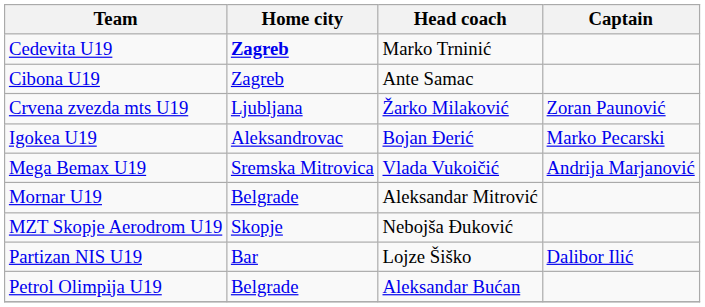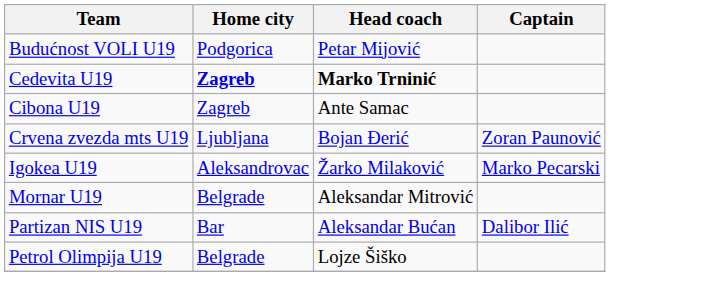 <table class="wikitable sortable">
 <tr>
 <th>Team</th>
 <th>Home city</th>
 <th>Head coach</th>
 <th>Captain</th>
 </tr>
 <tr>
+<td><a href='#'>Budućnost VOLI U19</a></td>
+<td><a href='#'>Podgorica</a></td>
+<td> <a href='#'>Petar Mijović</a></td>
+<td></td>
+</tr>
+<tr>
 <td><a href='#'>Cedevita U19</a></td>
 <td><strong><a href='#'>Zagreb</a></strong></td>
-<td> Marko Trninić</td>
+<td><strong> Marko Trninić</strong></td>
 <td></td>
 </tr>
 <tr>
 <td><a href='#'>Cibona U19</a></td>
 <td><a href='#'>Zagreb</a></td>
 <td> Ante Samac</td>
 <td></td>
 </tr>
 <tr>
 <td><a href='#'>Crvena zvezda mts U19</a></td>
 <td><a href='#'>Ljubljana</a></td>
-<td> <a href='#'>Žarko Milaković</a></td>
+<td> <a href='#'>Bojan Đerić</a></td>
 <td> <a href='#'>Zoran Paunović</a></td>
 </tr>
 <tr>
 <td><a href='#'>Igokea U19</a></td>
 <td><a href='#'>Aleksandrovac</a></td>
-<td> <a href='#'>Bojan Đerić</a></td>
+<td> <a href='#'>Žarko Milaković</a></td>
 <td> <a href='#'>Marko Pecarski</a></td>
-</tr>
-<tr>
-<td><a href='#'>Mega Bemax U19</a></td>
-<td><a href='#'>Sremska Mitrovica</a></td>
-<td> <a href='#'>Vlada Vukoičić</a></td>
-<td> <a href='#'>Andrija Marjanović</a></td>
 </tr>
 <tr>
 <td><a href='#'>Mornar U19</a></td>
 <td><a href='#'>Belgrade</a></td>
 <td> Aleksandar Mitrović</td>
 <td></td>
 </tr>
 <tr>
-<td><a href='#'>MZT Skopje Aerodrom U19</a></td>
-<td><a href='#'>Skopje</a></td>
-<td> Nebojša Đuković</td>
-<td></td>
-</tr>
-<tr>
 <td><a href='#'>Partizan NIS U19</a></td>
 <td><a href='#'>Bar</a></td>
-<td> Lojze Šiško</td>
+<td> <a href='#'>Aleksandar Bućan</a></td>
 <td> <a href='#'>Dalibor Ilić</a></td>
 </tr>
 <tr>
 <td><a href='#'>Petrol Olimpija U19</a></td>
 <td><a href='#'>Belgrade</a></td>
-<td> <a href='#'>Aleksandar Bućan</a></td>
+<td> Lojze Šiško</td>
 <td></td>
 </tr>
 <tr>
 </tr>
 </table>
